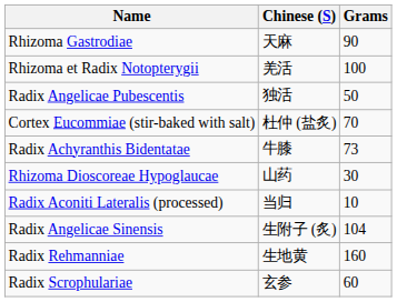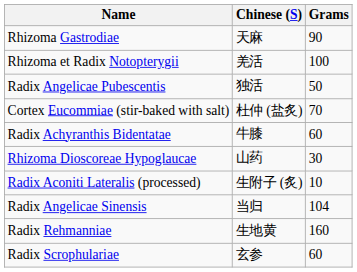 <table class="wikitable sortable">
 <tr>
 <th>Name</th>
 <th>Chinese (<a href='#'>S</a>)</th>
 <th>Grams</th>
 </tr>
 <tr>
 <td>Rhizoma <a href='#'>Gastrodiae</a></td>
 <td>天麻</td>
 <td>90</td>
 </tr>
 <tr>
 <td>Rhizoma et Radix <a href='#'>Notopterygii</a></td>
 <td>羌活</td>
 <td>100</td>
 </tr>
 <tr>
 <td>Radix <a href='#'>Angelicae Pubescentis</a></td>
 <td>独活</td>
 <td>50</td>
 </tr>
 <tr>
 <td>Cortex <a href='#'>Eucommiae</a> (stir-baked with salt)</td>
 <td>杜仲 (盐炙)</td>
 <td>70</td>
 </tr>
 <tr>
 <td>Radix <a href='#'>Achyranthis Bidentatae</a></td>
 <td>牛膝</td>
-<td>73</td>
+<td>60</td>
 </tr>
 <tr>
 <td><a href='#'>Rhizoma Dioscoreae Hypoglaucae</a></td>
 <td>山药</td>
 <td>30</td>
 </tr>
 <tr>
 <td><a href='#'>Radix Aconiti Lateralis</a> (processed)</td>
-<td>当归</td>
+<td>生附子 (炙)</td>
 <td>10</td>
 </tr>
 <tr>
 <td>Radix <a href='#'>Angelicae Sinensis</a></td>
-<td>生附子 (炙)</td>
+<td>当归</td>
 <td>104</td>
 </tr>
 <tr>
 <td>Radix <a href='#'>Rehmanniae</a></td>
 <td>生地黄</td>
 <td>160</td>
 </tr>
 <tr>
 <td>Radix <a href='#'>Scrophulariae</a></td>
 <td>玄参</td>
 <td>60</td>
 </tr>
 </table>
